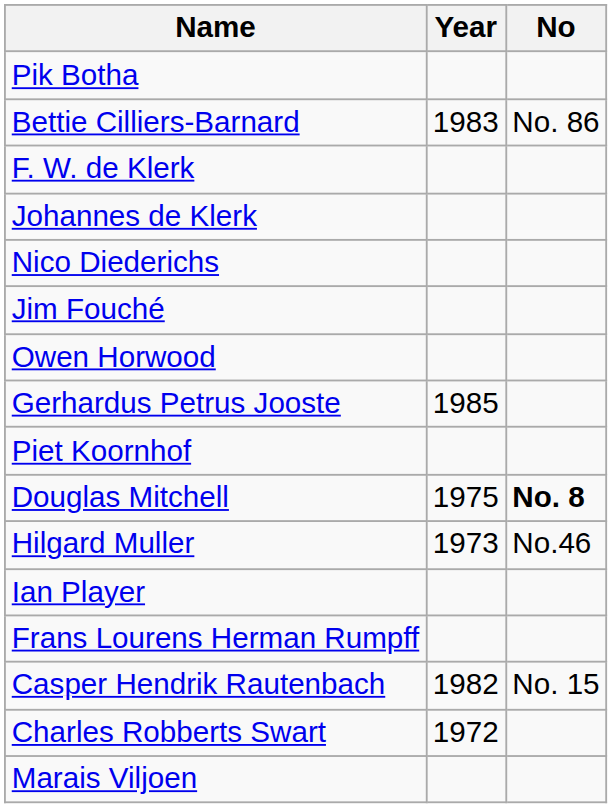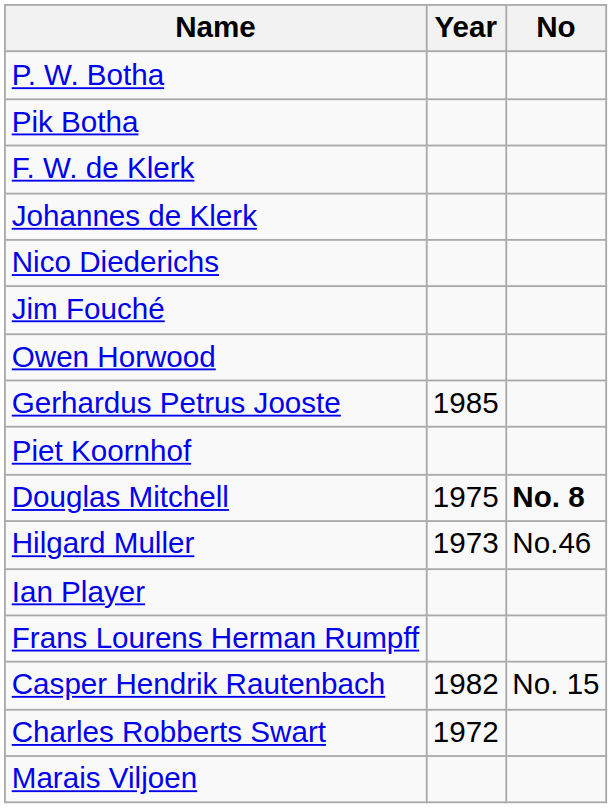 <table class="wikitable">
 <tr>
 <th>Name</th>
 <th>Year</th>
 <th>No</th>
 </tr>
 <tr>
-<td><a href='#'>Pik Botha</a></td>
+<td><a href='#'>P. W. Botha</a></td>
 <td></td>
 <td></td>
 </tr>
 <tr>
-<td><a href='#'>Bettie Cilliers-Barnard</a></td>
-<td>1983</td>
-<td>No. 86</td>
+<td><a href='#'>Pik Botha</a></td>
+<td></td>
+<td></td>
 </tr>
 <tr>
 <td><a href='#'>F. W. de Klerk</a></td>
 <td></td>
 <td></td>
 </tr>
 <tr>
 <td><a href='#'>Johannes de Klerk</a></td>
 <td></td>
 <td></td>
 </tr>
 <tr>
 <td><a href='#'>Nico Diederichs</a></td>
 <td></td>
 <td></td>
 </tr>
 <tr>
 <td><a href='#'>Jim Fouché</a></td>
 <td></td>
 <td></td>
 </tr>
 <tr>
 <td><a href='#'>Owen Horwood</a></td>
 <td></td>
 <td></td>
 </tr>
 <tr>
 <td><a href='#'>Gerhardus Petrus Jooste</a></td>
 <td>1985</td>
 <td></td>
 </tr>
 <tr>
 <td><a href='#'>Piet Koornhof</a></td>
 <td></td>
 <td></td>
 </tr>
 <tr>
 <td><a href='#'>Douglas Mitchell</a></td>
 <td>1975</td>
 <td><strong>No. 8</strong></td>
 </tr>
 <tr>
 <td><a href='#'>Hilgard Muller</a></td>
 <td>1973</td>
 <td>No.46</td>
 </tr>
 <tr>
 <td><a href='#'>Ian Player</a></td>
 <td></td>
 <td></td>
 </tr>
 <tr>
 <td><a href='#'>Frans Lourens Herman Rumpff</a></td>
 <td></td>
 <td></td>
 </tr>
 <tr>
 <td><a href='#'>Casper Hendrik Rautenbach</a></td>
 <td>1982</td>
 <td>No. 15</td>
 </tr>
 <tr>
 <td><a href='#'>Charles Robberts Swart</a></td>
 <td>1972</td>
 <td></td>
 </tr>
 <tr>
 <td><a href='#'>Marais Viljoen</a></td>
 <td></td>
 <td></td>
 </tr>
 </table>
